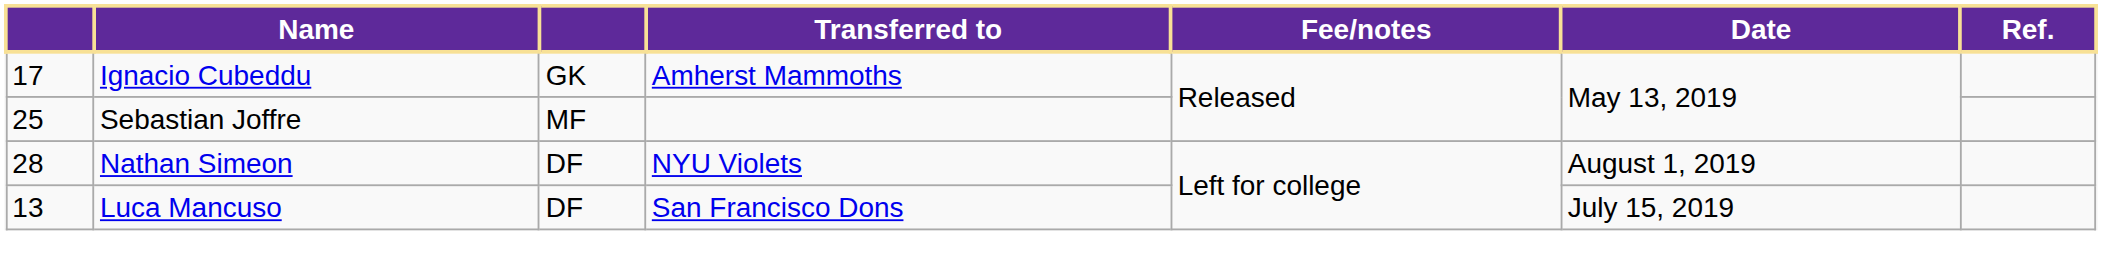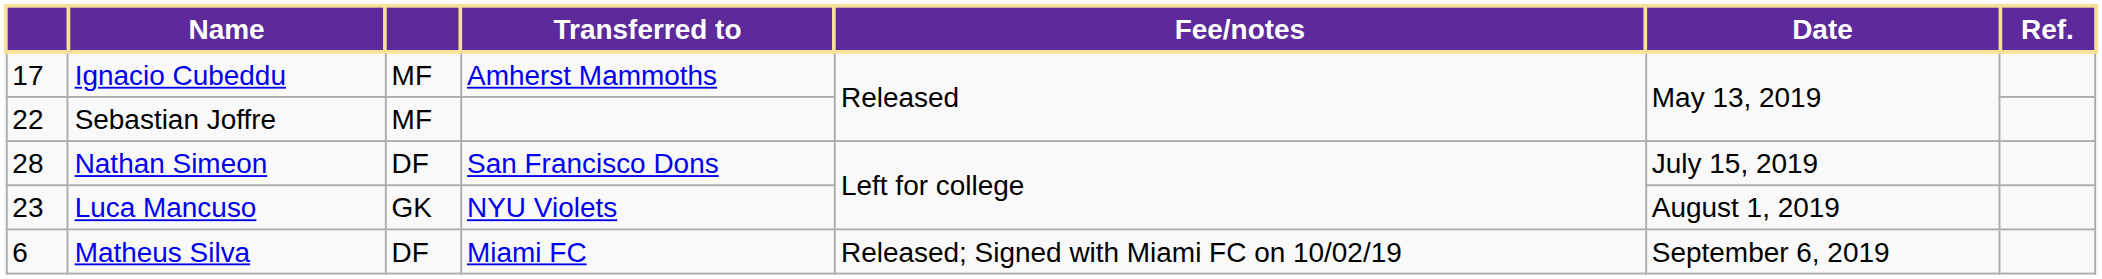 <table class="wikitable sortable" style="width:90%; text-align:center; font-size:95%; text-align:left;">
 <tr>
 <th style="background:#5E299A; color:white; border:2px solid #F8E196;"></th>
 <th style="background:#5E299A; color:white; border:2px solid #F8E196;">Name</th>
 <th style="background:#5E299A; color:white; border:2px solid #F8E196;"></th>
 <th style="background:#5E299A; color:white; border:2px solid #F8E196;">Transferred to</th>
 <th style="background:#5E299A; color:white; border:2px solid #F8E196;">Fee/notes</th>
 <th style="background:#5E299A; color:white; border:2px solid #F8E196;">Date</th>
 <th style="background:#5E299A; color:white; border:2px solid #F8E196;">Ref.</th>
 </tr>
 <tr>
 <td>17</td>
 <td> <a href='#'>Ignacio Cubeddu</a></td>
-<td>GK</td>
+<td>MF</td>
 <td> <a href='#'>Amherst Mammoths</a></td>
 <td rowspan="2">Released</td>
 <td rowspan="2">May 13, 2019</td>
 <td></td>
 </tr>
 <tr>
-<td>25</td>
+<td>22</td>
 <td> Sebastian Joffre</td>
 <td>MF</td>
 <td></td>
 <td></td>
 </tr>
 <tr>
 <td>28</td>
 <td> <a href='#'>Nathan Simeon</a></td>
 <td>DF</td>
+<td> <a href='#'>San Francisco Dons</a></td>
+<td rowspan="2">Left for college</td>
+<td>July 15, 2019</td>
+<td></td>
+</tr>
+<tr>
+<td>23</td>
+<td> <a href='#'>Luca Mancuso</a></td>
+<td>GK</td>
 <td> <a href='#'>NYU Violets</a></td>
-<td rowspan="2">Left for college</td>
 <td>August 1, 2019</td>
 <td></td>
 </tr>
 <tr>
-<td>13</td>
-<td> <a href='#'>Luca Mancuso</a></td>
+<td>6</td>
+<td> <a href='#'>Matheus Silva</a></td>
 <td>DF</td>
-<td> <a href='#'>San Francisco Dons</a></td>
-<td>July 15, 2019</td>
+<td> <a href='#'>Miami FC</a></td>
+<td>Released; Signed with Miami FC on 10/02/19</td>
+<td>September 6, 2019</td>
 <td></td>
 </tr>
 </table>
